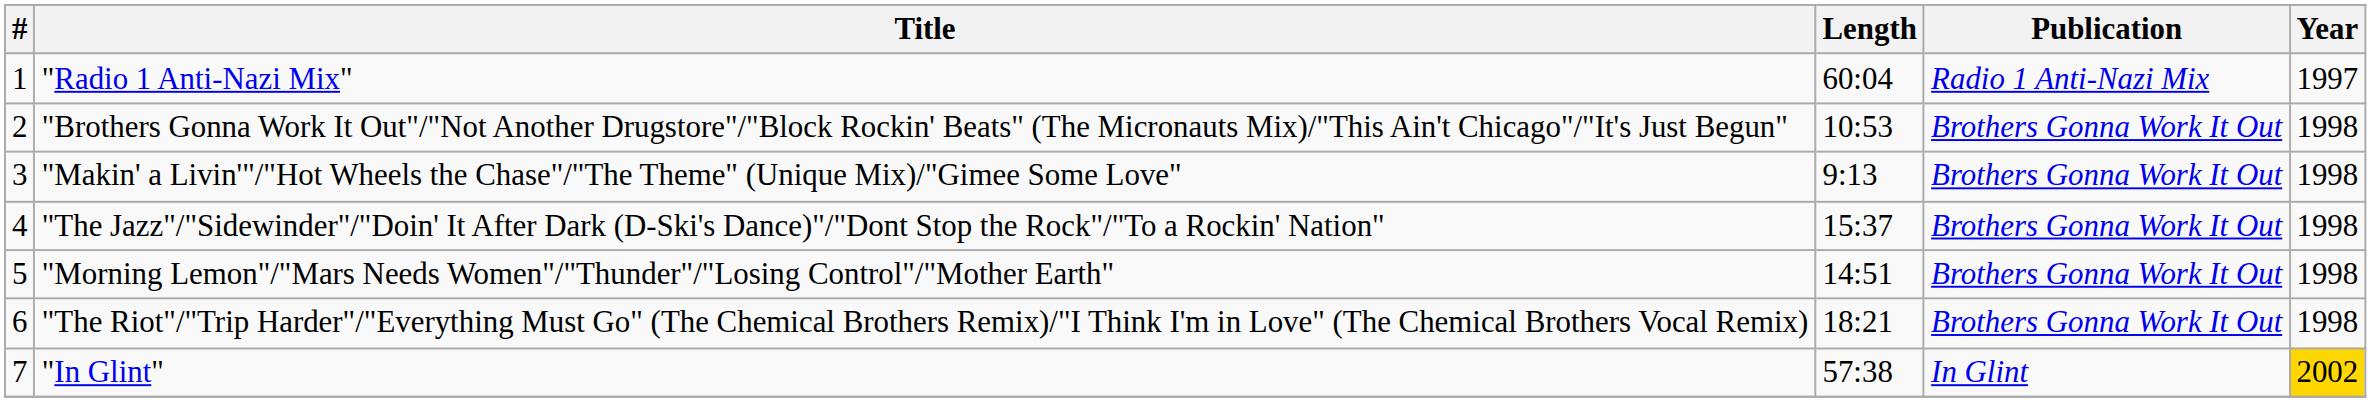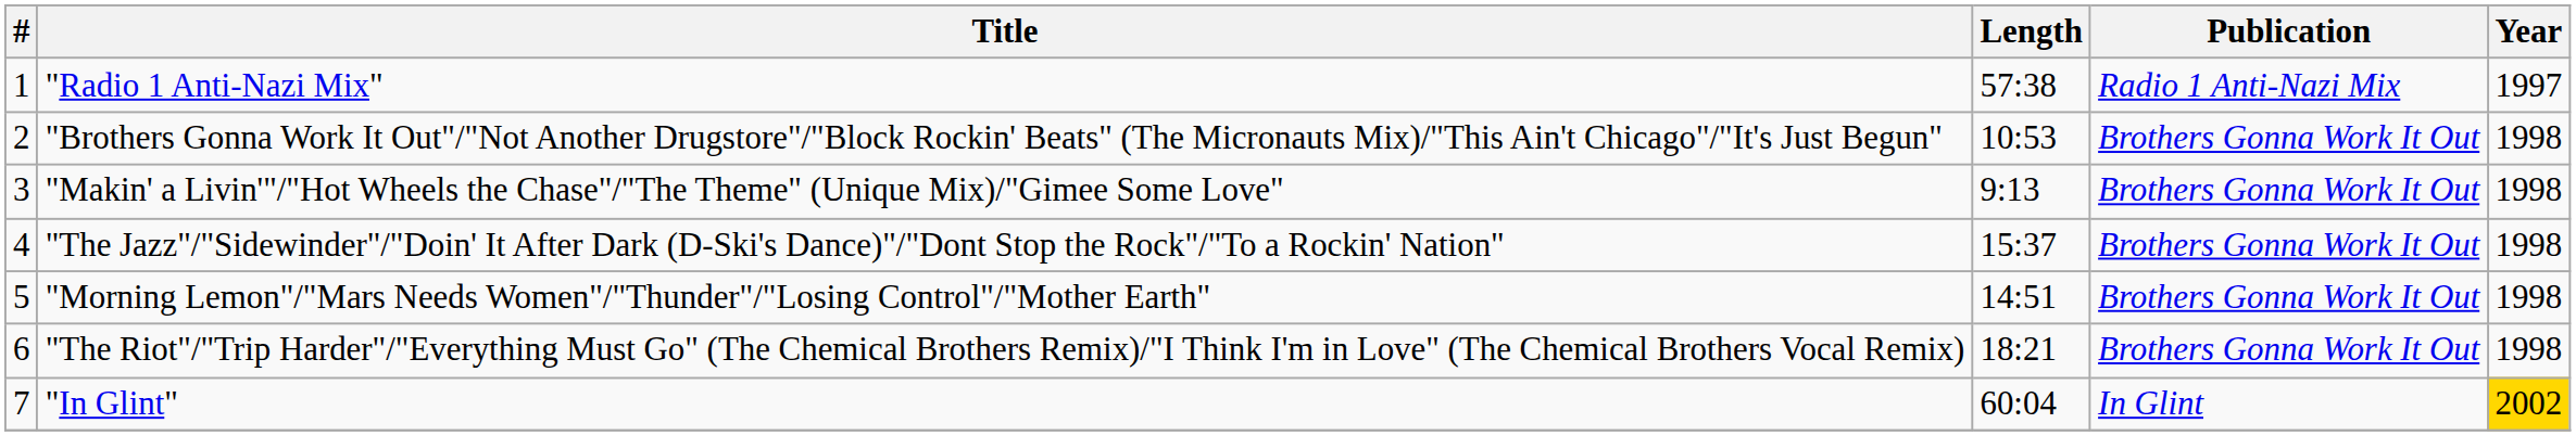 <table class="wikitable sortable" id="mixes">
 <tr>
 <th>#</th>
 <th>Title</th>
 <th>Length</th>
 <th>Publication</th>
 <th>Year</th>
 </tr>
 <tr>
 <td>1</td>
 <td>"<a href='#'>Radio 1 Anti-Nazi Mix</a>"</td>
-<td>60:04</td>
+<td>57:38</td>
 <td><em><a href='#'>Radio 1 Anti-Nazi Mix</a></em></td>
 <td>1997</td>
 </tr>
 <tr>
 <td>2</td>
 <td>"Brothers Gonna Work It Out"/"Not Another Drugstore"/"Block Rockin' Beats" (The Micronauts Mix)/"This Ain't Chicago"/"It's Just Begun"</td>
 <td>10:53</td>
 <td><em><a href='#'>Brothers Gonna Work It Out</a></em></td>
 <td>1998</td>
 </tr>
 <tr>
 <td>3</td>
 <td>"Makin' a Livin'"/"Hot Wheels the Chase"/"The Theme" (Unique Mix)/"Gimee Some Love"</td>
 <td>9:13</td>
 <td><em><a href='#'>Brothers Gonna Work It Out</a></em></td>
 <td>1998</td>
 </tr>
 <tr>
 <td>4</td>
 <td>"The Jazz"/"Sidewinder"/"Doin' It After Dark (D-Ski's Dance)"/"Dont Stop the Rock"/"To a Rockin' Nation"</td>
 <td>15:37</td>
 <td><em><a href='#'>Brothers Gonna Work It Out</a></em></td>
 <td>1998</td>
 </tr>
 <tr>
 <td>5</td>
 <td>"Morning Lemon"/"Mars Needs Women"/"Thunder"/"Losing Control"/"Mother Earth"</td>
 <td>14:51</td>
 <td><em><a href='#'>Brothers Gonna Work It Out</a></em></td>
 <td>1998</td>
 </tr>
 <tr>
 <td>6</td>
 <td>"The Riot"/"Trip Harder"/"Everything Must Go" (The Chemical Brothers Remix)/"I Think I'm in Love" (The Chemical Brothers Vocal Remix)</td>
 <td>18:21</td>
 <td><em><a href='#'>Brothers Gonna Work It Out</a></em></td>
 <td>1998</td>
 </tr>
 <tr>
 <td>7</td>
 <td>"<a href='#'>In Glint</a>"</td>
-<td>57:38</td>
+<td>60:04</td>
 <td><em><a href='#'>In Glint</a></em></td>
 <td style="background: gold;">2002</td>
 </tr>
 <tr>
 </tr>
 </table>
